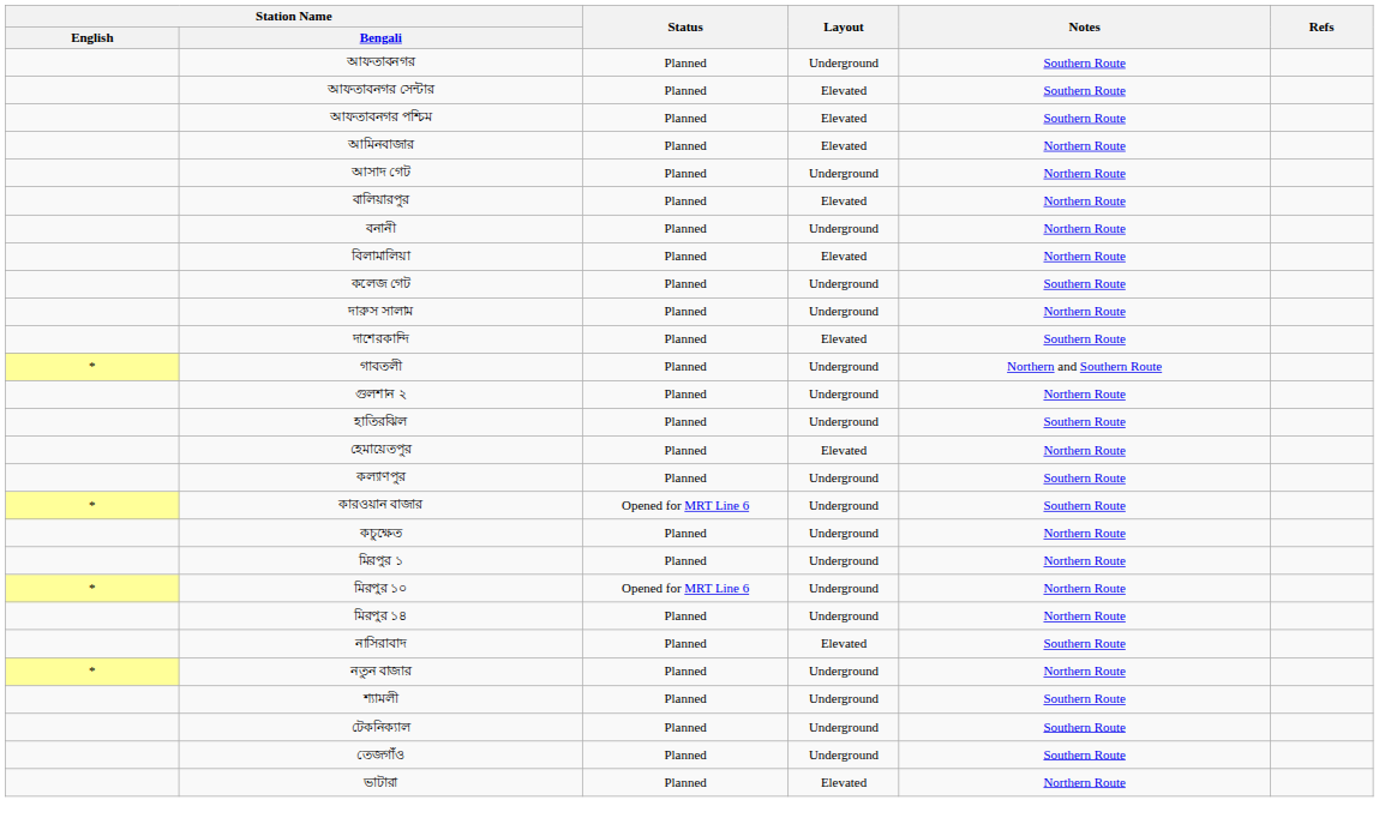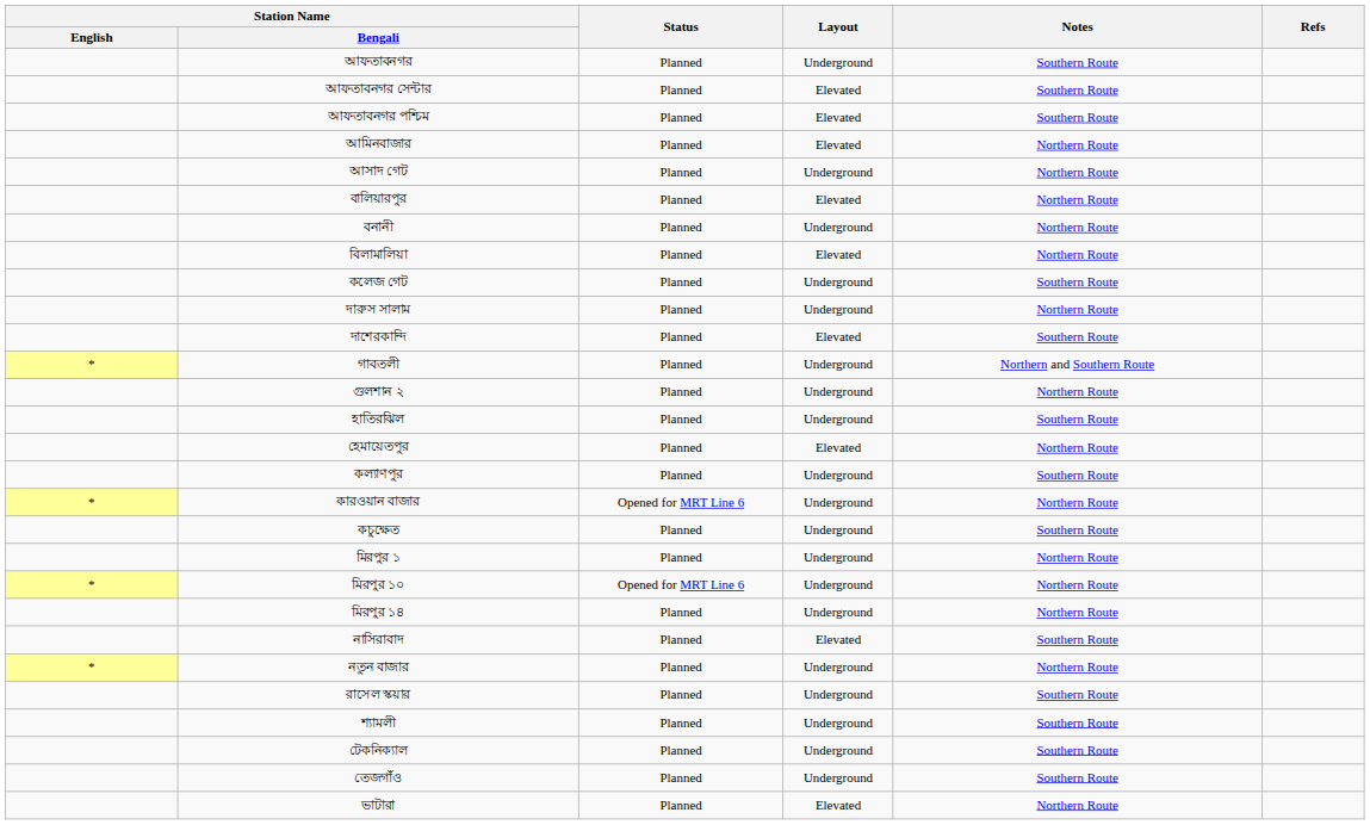 <table class="wikitable sortable" width="100%" style="font-size:95%;">
 <tr>
 <th colspan="2" width="28%">Station Name</th>
 <th rowspan="2" width="10%">Status</th>
 <th rowspan="2" width="5%">Layout</th>
 <th rowspan="2" width="18%">Notes</th>
 <th rowspan="2" width="5%">Refs</th>
 </tr>
 <tr>
 <th>English</th>
 <th><a href='#'>Bengali</a></th>
 </tr>
 <tr>
 <td align="center"></td>
 <td align="center">আফতাবনগর</td>
 <td align="center">Planned</td>
 <td align="center">Underground</td>
 <td align="center"><a href='#'>Southern Route</a></td>
 <td></td>
 </tr>
 <tr>
 <td align="center"></td>
 <td align="center">আফতাবনগর সেন্টার</td>
 <td align="center">Planned</td>
 <td align="center">Elevated</td>
 <td align="center"><a href='#'>Southern Route</a></td>
 <td></td>
 </tr>
 <tr>
 <td align="center"></td>
 <td align="center">আফতাবনগর পশ্চিম</td>
 <td align="center">Planned</td>
 <td align="center">Elevated</td>
 <td align="center"><a href='#'>Southern Route</a></td>
 <td></td>
 </tr>
 <tr>
 <td align="center"></td>
 <td align="center">আমিনবাজার</td>
 <td align="center">Planned</td>
 <td align="center">Elevated</td>
 <td align="center"><a href='#'>Northern Route</a></td>
 <td></td>
 </tr>
 <tr>
 <td align="center"></td>
 <td align="center">আসাদ গেট</td>
 <td align="center">Planned</td>
 <td align="center">Underground</td>
 <td align="center"><a href='#'>Northern Route</a></td>
 <td></td>
 </tr>
 <tr>
 <td align="center"></td>
 <td align="center">বালিয়ারপুর</td>
 <td align="center">Planned</td>
 <td align="center">Elevated</td>
 <td align="center"><a href='#'>Northern Route</a></td>
 <td></td>
 </tr>
 <tr>
 <td align="center"></td>
 <td align="center">বনানী</td>
 <td align="center">Planned</td>
 <td align="center">Underground</td>
 <td align="center"><a href='#'>Northern Route</a></td>
 <td></td>
 </tr>
 <tr>
 <td align="center"></td>
 <td align="center">বিলামালিয়া</td>
 <td align="center">Planned</td>
 <td align="center">Elevated</td>
 <td align="center"><a href='#'>Northern Route</a></td>
 <td></td>
 </tr>
 <tr>
 <td align="center"></td>
 <td align="center">কলেজ গেট</td>
 <td align="center">Planned</td>
 <td align="center">Underground</td>
 <td align="center"><a href='#'>Southern Route</a></td>
 <td></td>
 </tr>
 <tr>
 <td align="center"></td>
 <td align="center">দারুস সালাম</td>
 <td align="center">Planned</td>
 <td align="center">Underground</td>
 <td align="center"><a href='#'>Northern Route</a></td>
 <td></td>
 </tr>
 <tr>
 <td align="center"></td>
 <td align="center">দাশেরকান্দি</td>
 <td align="center">Planned</td>
 <td align="center">Elevated</td>
 <td align="center"><a href='#'>Southern Route</a></td>
 <td></td>
 </tr>
 <tr>
 <td style="background-color:#FFFF99" align="center"> *</td>
 <td align="center">গাবতলী</td>
 <td align="center">Planned</td>
 <td align="center">Underground</td>
 <td align="center"><a href='#'>Northern</a> and <a href='#'>Southern Route</a></td>
 <td></td>
 </tr>
 <tr>
 <td align="center"></td>
 <td align="center">গুলশান ২</td>
 <td align="center">Planned</td>
 <td align="center">Underground</td>
 <td align="center"><a href='#'>Northern Route</a></td>
 <td></td>
 </tr>
 <tr>
 <td align="center"></td>
 <td align="center">হাতিরঝিল</td>
 <td align="center">Planned</td>
 <td align="center">Underground</td>
 <td align="center"><a href='#'>Southern Route</a></td>
 <td></td>
 </tr>
 <tr>
 <td align="center"></td>
 <td align="center">হেমায়েতপুর</td>
 <td align="center">Planned</td>
 <td align="center">Elevated</td>
 <td align="center"><a href='#'>Northern Route</a></td>
 <td></td>
 </tr>
 <tr>
 <td align="center"></td>
 <td align="center">কল্যাণপুর</td>
 <td align="center">Planned</td>
 <td align="center">Underground</td>
 <td align="center"><a href='#'>Southern Route</a></td>
 <td></td>
 </tr>
 <tr>
 <td style="background-color:#FFFF99" align="center"> *</td>
 <td align="center">কারওয়ান বাজার</td>
 <td align="center">Opened for <a href='#'>MRT Line 6</a></td>
 <td align="center">Underground</td>
-<td align="center"><a href='#'>Southern Route</a></td>
+<td align="center"><a href='#'>Northern Route</a></td>
 <td></td>
 </tr>
 <tr>
 <td align="center"></td>
 <td align="center">কচুক্ষেত</td>
 <td align="center">Planned</td>
 <td align="center">Underground</td>
-<td align="center"><a href='#'>Northern Route</a></td>
+<td align="center"><a href='#'>Southern Route</a></td>
 <td></td>
 </tr>
 <tr>
 <td align="center"></td>
 <td align="center">মিরপুর ১</td>
 <td align="center">Planned</td>
 <td align="center">Underground</td>
 <td align="center"><a href='#'>Northern Route</a></td>
 <td></td>
 </tr>
 <tr>
 <td style="background-color:#FFFF99" align="center"> *</td>
 <td align="center">মিরপুর ১০</td>
 <td align="center">Opened for <a href='#'>MRT Line 6</a></td>
 <td align="center">Underground</td>
 <td align="center"><a href='#'>Northern Route</a></td>
 <td></td>
 </tr>
 <tr>
 <td align="center"></td>
 <td align="center">মিরপুর ১৪</td>
 <td align="center">Planned</td>
 <td align="center">Underground</td>
 <td align="center"><a href='#'>Northern Route</a></td>
 <td></td>
 </tr>
 <tr>
 <td align="center"></td>
 <td align="center">নাসিরাবাদ</td>
 <td align="center">Planned</td>
 <td align="center">Elevated</td>
 <td align="center"><a href='#'>Southern Route</a></td>
 <td></td>
 </tr>
 <tr>
 <td style="background-color:#FFFF99" align="center"> *</td>
 <td align="center">নতুন বাজার</td>
 <td align="center">Planned</td>
 <td align="center">Underground</td>
 <td align="center"><a href='#'>Northern Route</a></td>
 <td></td>
 </tr>
 <tr>
 <td align="center"></td>
+<td align="center">রাসেল স্কয়ার</td>
+<td align="center">Planned</td>
+<td align="center">Underground</td>
+<td align="center"><a href='#'>Southern Route</a></td>
+<td></td>
+</tr>
+<tr>
+<td align="center"></td>
 <td align="center">শ্যামলী</td>
 <td align="center">Planned</td>
 <td align="center">Underground</td>
 <td align="center"><a href='#'>Southern Route</a></td>
 <td></td>
 </tr>
 <tr>
 <td align="center"></td>
 <td align="center">টেকনিক্যাল</td>
 <td align="center">Planned</td>
 <td align="center">Underground</td>
 <td align="center"><a href='#'>Southern Route</a></td>
 <td></td>
 </tr>
 <tr>
 <td align="center"></td>
 <td align="center">তেজগাঁও</td>
 <td align="center">Planned</td>
 <td align="center">Underground</td>
 <td align="center"><a href='#'>Southern Route</a></td>
 <td></td>
 </tr>
 <tr>
 <td align="center"></td>
 <td align="center">ভাটারা</td>
 <td align="center">Planned</td>
 <td align="center">Elevated</td>
 <td align="center"><a href='#'>Northern Route</a></td>
 <td></td>
 </tr>
 </table>
